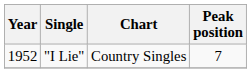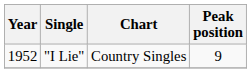 <table class="wikitable" style="text-align: center;">
 <tr>
 <th>Year</th>
 <th>Single</th>
 <th>Chart</th>
 <th>Peak<br>position</th>
 </tr>
 <tr>
 <td>1952</td>
 <td>"I Lie"</td>
 <td>Country Singles</td>
-<td>7</td>
+<td>9</td>
 </tr>
 <tr>
 </tr>
 </table>
